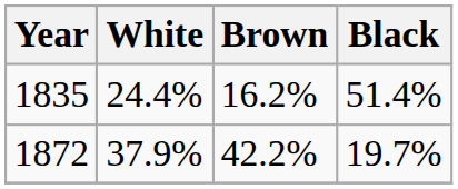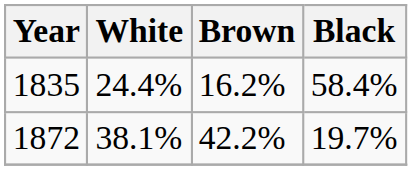 <table class="wikitable" style="float: center;">
 <tr>
 <th>Year</th>
 <th>White</th>
 <th>Brown</th>
 <th>Black</th>
 </tr>
 <tr>
 <td>1835</td>
 <td>24.4%</td>
 <td>16.2%</td>
-<td>51.4%</td>
+<td>58.4%</td>
 </tr>
 <tr>
 <td>1872</td>
-<td>37.9%</td>
+<td>38.1%</td>
 <td>42.2%</td>
 <td>19.7%</td>
 </tr>
 <tr>
 </tr>
 </table>
